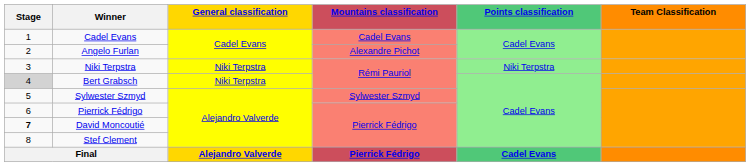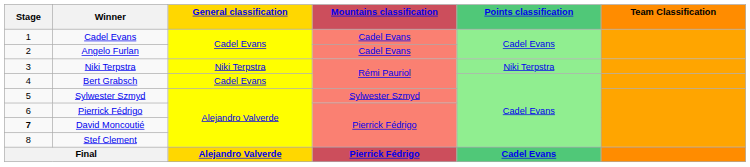 <table class="wikitable" style="text-align: center; font-size:smaller;">
 <tr style="background-color: #efefef;">
 <th width="5%">Stage</th>
 <th width="12%">Winner</th>
 <th style="background:gold;" width="15%"><a href='#'>General classification</a><br><br></th>
 <th style="background:#CC4E5C;" width="15%"><a href='#'>Mountains classification</a><br><br></th>
 <th style="background:#50C878;" width="15%"><a href='#'>Points classification</a><br><br></th>
 <th style="background:#FF8C00;" width="15%">Team Classification<br><br></th>
 </tr>
 <tr>
 <td>1</td>
 <td><a href='#'>Cadel Evans</a></td>
 <td style="background:yellow;" rowspan="2"><a href='#'>Cadel Evans</a></td>
 <td style="background:salmon;" rowspan="1"><a href='#'>Cadel Evans</a></td>
 <td style="background:lightgreen;" rowspan="2"><a href='#'>Cadel Evans</a></td>
 <td style="background:orange;" rowspan="2"></td>
 </tr>
 <tr>
 <td>2</td>
 <td><a href='#'>Angelo Furlan</a></td>
-<td style="background:salmon;" rowspan="1"><a href='#'>Alexandre Pichot</a></td>
+<td style="background:salmon;" rowspan="1"><a href='#'>Cadel Evans</a></td>
 </tr>
 <tr>
 <td>3</td>
 <td><a href='#'>Niki Terpstra</a></td>
 <td style="background:yellow;" rowspan="1"><a href='#'>Niki Terpstra</a></td>
 <td style="background:salmon;" rowspan="2"><a href='#'>Rémi Pauriol</a></td>
 <td style="background:lightgreen;" rowspan="1"><a href='#'>Niki Terpstra</a></td>
 <td style="background:orange;" rowspan="1"></td>
 </tr>
 <tr>
-<td style="background: lightgrey;">4</td>
+<td>4</td>
 <td><a href='#'>Bert Grabsch</a></td>
-<td style="background:yellow;" rowspan="1"><a href='#'>Niki Terpstra</a></td>
+<td style="background:yellow;" rowspan="1"><a href='#'>Cadel Evans</a></td>
 <td style="background:lightgreen;" rowspan="5"><a href='#'>Cadel Evans</a></td>
 <td style="background:orange;" rowspan="1"></td>
 </tr>
 <tr>
 <td>5</td>
 <td><a href='#'>Sylwester Szmyd</a></td>
 <td style="background:yellow;" rowspan="4"><a href='#'>Alejandro Valverde</a></td>
 <td style="background:salmon;" rowspan="1"><a href='#'>Sylwester Szmyd</a></td>
 <td style="background:orange;" rowspan="4"></td>
 </tr>
 <tr>
 <td>6</td>
 <td><a href='#'>Pierrick Fédrigo</a></td>
 <td style="background:salmon;" rowspan="3"><a href='#'>Pierrick Fédrigo</a></td>
 </tr>
 <tr>
 <td><strong>7</strong></td>
 <td><a href='#'>David Moncoutié</a></td>
 </tr>
 <tr>
 <td>8</td>
 <td><a href='#'>Stef Clement</a></td>
 </tr>
 <tr>
 <th colspan=2><strong>Final</strong></th>
 <th style="background:gold;" rowspan="1"><a href='#'>Alejandro Valverde</a></th>
 <th style="background:#CC4E5C;" rowspan="1"><a href='#'>Pierrick Fédrigo</a></th>
 <th style="background:#50C878;" rowspan="1"><a href='#'>Cadel Evans</a></th>
 <th style="background:#FF8C00;" rowspan="1"></th>
 </tr>
 </table>
